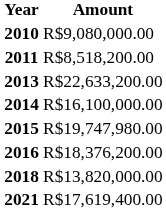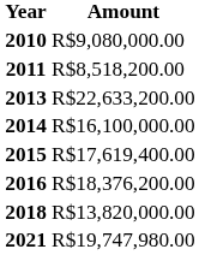 <table>
 <tr>
 <th>Year</th>
 <th>Amount</th>
 </tr>
 <tr>
 <th>2010</th>
 <td>R$9,080,000.00</td>
 </tr>
 <tr>
 <th>2011</th>
 <td>R$8,518,200.00</td>
 </tr>
 <tr>
 <th>2013</th>
 <td>R$22,633,200.00</td>
 </tr>
 <tr>
 <th>2014</th>
 <td>R$16,100,000.00</td>
 </tr>
 <tr>
 <th>2015</th>
-<td>R$19,747,980.00</td>
+<td>R$17,619,400.00</td>
 </tr>
 <tr>
 <th>2016</th>
 <td>R$18,376,200.00</td>
 </tr>
 <tr>
 <th>2018</th>
 <td>R$13,820,000.00</td>
 </tr>
 <tr>
 <th>2021</th>
-<td>R$17,619,400.00</td>
+<td>R$19,747,980.00</td>
 </tr>
 </table>
